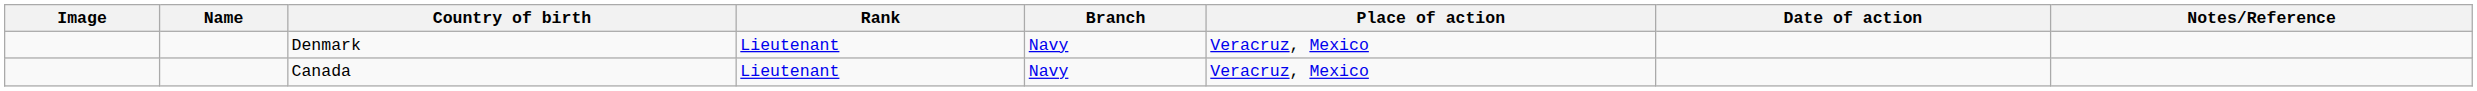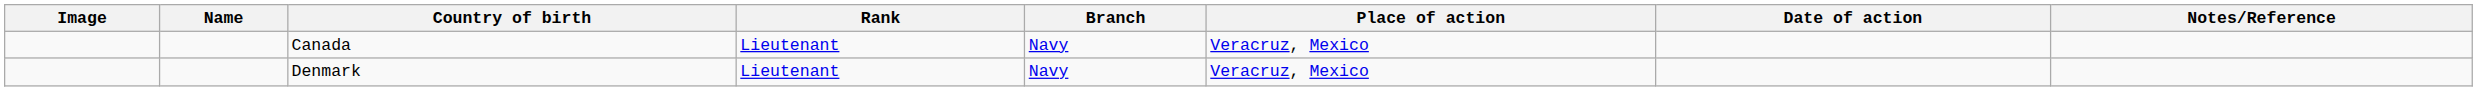 <table class="wikitable sortable" style="width:98%;">
 <tr>
 <th class="unsortable">Image</th>
 <th>Name</th>
 <th>Country of birth</th>
 <th>Rank</th>
 <th>Branch</th>
 <th>Place of action</th>
 <th>Date of action</th>
 <th class="unsortable">Notes/Reference</th>
 </tr>
 <tr>
 <td></td>
 <td></td>
-<td>Denmark</td>
+<td>Canada</td>
 <td><a href='#'>Lieutenant</a></td>
 <td><a href='#'>Navy</a></td>
 <td><a href='#'>Veracruz</a>, <a href='#'>Mexico</a></td>
 <td></td>
 <td></td>
 </tr>
 <tr>
 <td></td>
 <td></td>
-<td>Canada</td>
+<td>Denmark</td>
 <td><a href='#'>Lieutenant</a></td>
 <td><a href='#'>Navy</a></td>
 <td><a href='#'>Veracruz</a>, <a href='#'>Mexico</a></td>
 <td></td>
 <td></td>
 </tr>
 </table>
